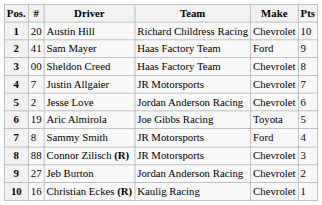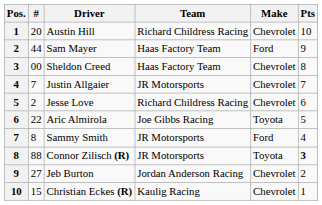 <table class="wikitable" style="font-size:95%">
 <tr>
 <th>Pos.</th>
 <th>#</th>
 <th>Driver</th>
 <th>Team</th>
 <th>Make</th>
 <th>Pts</th>
 </tr>
 <tr>
 <th>1</th>
 <td>20</td>
 <td>Austin Hill</td>
 <td>Richard Childress Racing</td>
 <td>Chevrolet</td>
 <td>10</td>
 </tr>
 <tr>
 <th>2</th>
-<td>41</td>
+<td>44</td>
 <td>Sam Mayer</td>
 <td>Haas Factory Team</td>
 <td>Ford</td>
 <td>9</td>
 </tr>
 <tr>
 <th>3</th>
 <td>00</td>
 <td>Sheldon Creed</td>
 <td>Haas Factory Team</td>
 <td>Chevrolet</td>
 <td>8</td>
 </tr>
 <tr>
 <th>4</th>
 <td>7</td>
 <td>Justin Allgaier</td>
 <td>JR Motorsports</td>
 <td>Chevrolet</td>
 <td>7</td>
 </tr>
 <tr>
 <th>5</th>
 <td>2</td>
 <td>Jesse Love</td>
-<td>Jordan Anderson Racing</td>
+<td>Richard Childress Racing</td>
 <td>Chevrolet</td>
 <td>6</td>
 </tr>
 <tr>
 <th>6</th>
-<td>19</td>
+<td>22</td>
 <td>Aric Almirola</td>
 <td>Joe Gibbs Racing</td>
 <td>Toyota</td>
 <td>5</td>
 </tr>
 <tr>
 <th>7</th>
 <td>8</td>
 <td>Sammy Smith</td>
 <td>JR Motorsports</td>
 <td>Ford</td>
 <td>4</td>
 </tr>
 <tr>
 <th>8</th>
 <td>88</td>
 <td>Connor Zilisch <strong>(R)</strong></td>
 <td>JR Motorsports</td>
-<td>Chevrolet</td>
-<td>3</td>
+<td>Toyota</td>
+<td><strong>3</strong></td>
 </tr>
 <tr>
 <th>9</th>
 <td>27</td>
 <td>Jeb Burton</td>
 <td>Jordan Anderson Racing</td>
 <td>Chevrolet</td>
 <td>2</td>
 </tr>
 <tr>
 <th>10</th>
-<td>16</td>
+<td>15</td>
 <td>Christian Eckes <strong>(R)</strong></td>
 <td>Kaulig Racing</td>
 <td>Chevrolet</td>
 <td>1</td>
 </tr>
 </table>
